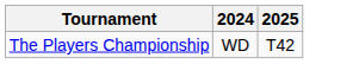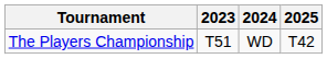 <table class="wikitable" style="font-size:95%;text-align:center;">
 <tr>
 <th>Tournament</th>
+<th>2023</th>
 <th>2024</th>
 <th>2025</th>
 </tr>
 <tr>
 <td align=left><a href='#'>The Players Championship</a></td>
+<td>T51</td>
 <td>WD</td>
 <td>T42</td>
 </tr>
 </table>
